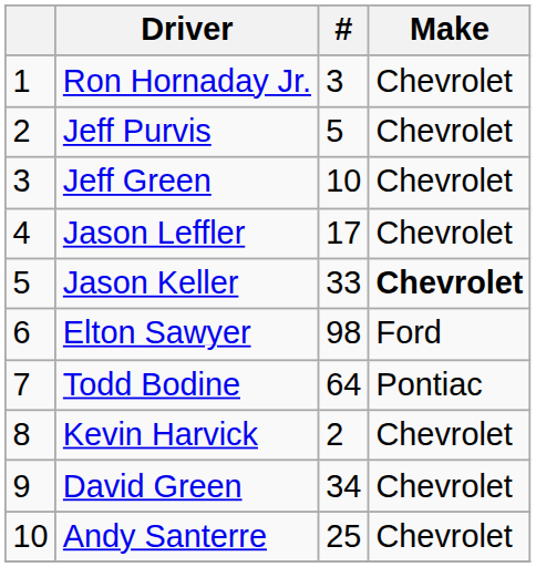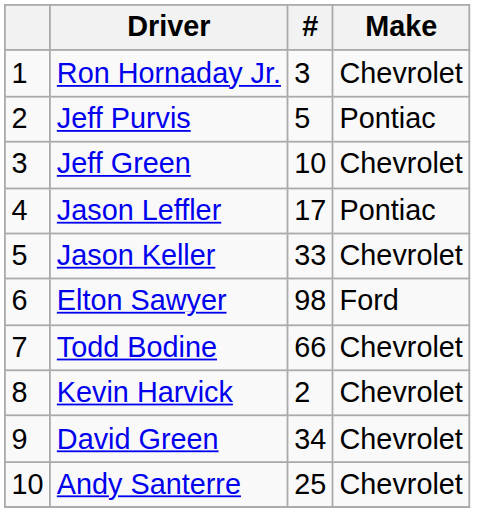 <table class="wikitable sortable">
 <tr>
 <th></th>
 <th>Driver</th>
 <th>#</th>
 <th>Make</th>
 </tr>
 <tr>
 <td>1</td>
 <td><a href='#'>Ron Hornaday Jr.</a></td>
 <td>3</td>
 <td>Chevrolet</td>
 </tr>
 <tr>
 <td>2</td>
 <td><a href='#'>Jeff Purvis</a></td>
 <td>5</td>
-<td>Chevrolet</td>
+<td>Pontiac</td>
 </tr>
 <tr>
 <td>3</td>
 <td><a href='#'>Jeff Green</a></td>
 <td>10</td>
 <td>Chevrolet</td>
 </tr>
 <tr>
 <td>4</td>
 <td><a href='#'>Jason Leffler</a></td>
 <td>17</td>
-<td>Chevrolet</td>
+<td>Pontiac</td>
 </tr>
 <tr>
 <td>5</td>
 <td><a href='#'>Jason Keller</a></td>
 <td>33</td>
-<td><strong>Chevrolet</strong></td>
+<td>Chevrolet</td>
 </tr>
 <tr>
 <td>6</td>
 <td><a href='#'>Elton Sawyer</a></td>
 <td>98</td>
 <td>Ford</td>
 </tr>
 <tr>
 <td>7</td>
 <td><a href='#'>Todd Bodine</a></td>
-<td>64</td>
-<td>Pontiac</td>
+<td>66</td>
+<td>Chevrolet</td>
 </tr>
 <tr>
 <td>8</td>
 <td><a href='#'>Kevin Harvick</a></td>
 <td>2</td>
 <td>Chevrolet</td>
 </tr>
 <tr>
 <td>9</td>
 <td><a href='#'>David Green</a></td>
 <td>34</td>
 <td>Chevrolet</td>
 </tr>
 <tr>
 <td>10</td>
 <td><a href='#'>Andy Santerre</a></td>
 <td>25</td>
 <td>Chevrolet</td>
 </tr>
 <tr>
 </tr>
 </table>
